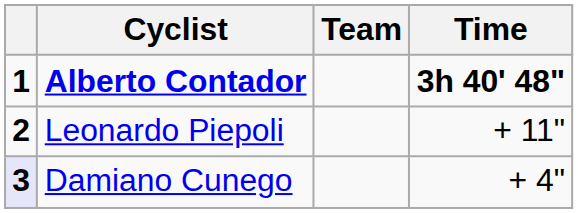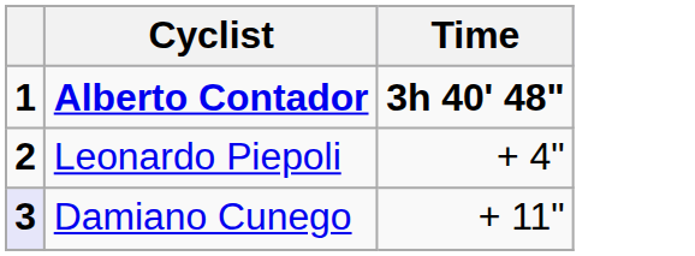 <table class="wikitable">
 <tr style="background:#ccccff;">
 <th></th>
 <th>Cyclist</th>
-<th>Team</th>
 <th>Time</th>
 </tr>
 <tr>
 <td><strong>1</strong></td>
 <td><strong><a href='#'>Alberto Contador</a></strong></td>
-<td><strong></strong></td>
 <td align=right><strong>3h 40' 48"</strong></td>
 </tr>
 <tr>
 <td><strong>2</strong></td>
 <td><a href='#'>Leonardo Piepoli</a></td>
-<td></td>
-<td align=right>+ 11"</td>
+<td align=right>+ 4"</td>
 </tr>
 <tr>
 <td style="background: lavender;"><strong>3</strong></td>
 <td><a href='#'>Damiano Cunego</a></td>
-<td></td>
-<td align=right>+ 4"</td>
+<td align=right>+ 11"</td>
 </tr>
 </table>
